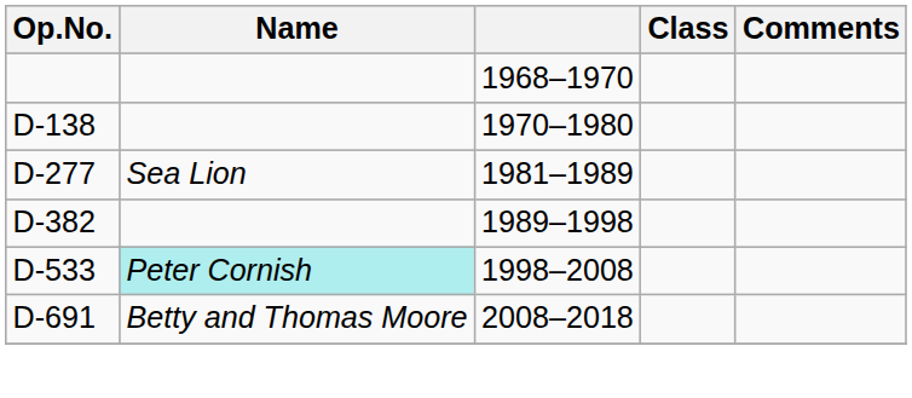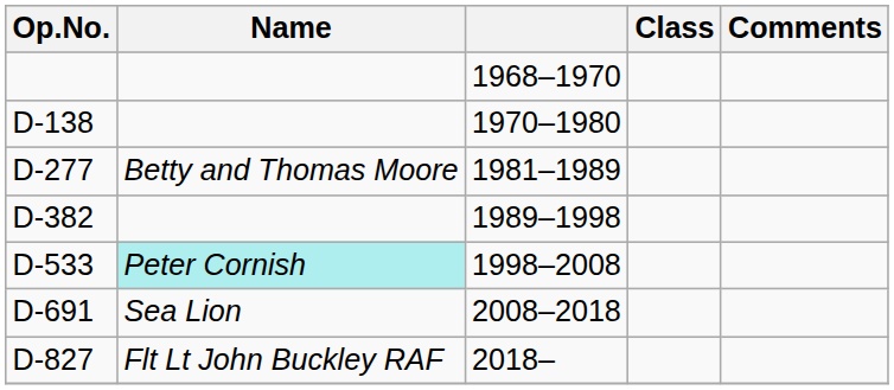 <table class="wikitable">
 <tr>
 <th>Op.No.</th>
 <th>Name</th>
 <th></th>
 <th>Class</th>
 <th>Comments</th>
 </tr>
 <tr>
 <td></td>
 <td></td>
 <td>1968–1970</td>
 <td></td>
 <td></td>
 </tr>
 <tr>
 <td>D-138</td>
 <td></td>
 <td>1970–1980</td>
 <td></td>
 <td></td>
 </tr>
 <tr>
 <td>D-277</td>
-<td><em>Sea Lion</em></td>
+<td><em>Betty and Thomas Moore</em></td>
 <td>1981–1989</td>
 <td></td>
 <td></td>
 </tr>
 <tr>
 <td>D-382</td>
 <td></td>
 <td>1989–1998</td>
 <td></td>
 <td></td>
 </tr>
 <tr>
 <td>D-533</td>
 <td style="background: paleturquoise;"><em>Peter Cornish</em></td>
 <td>1998–2008</td>
 <td></td>
 <td></td>
 </tr>
 <tr>
 <td>D-691</td>
-<td><em>Betty and Thomas Moore</em></td>
+<td><em>Sea Lion</em></td>
 <td>2008–2018</td>
+<td></td>
+<td></td>
+</tr>
+<tr>
+<td>D-827</td>
+<td><em>Flt Lt John Buckley RAF</em></td>
+<td>2018–</td>
 <td></td>
 <td></td>
 </tr>
 <tr>
 </tr>
 </table>
